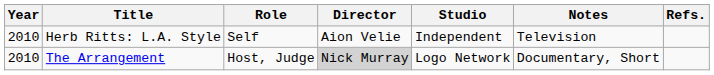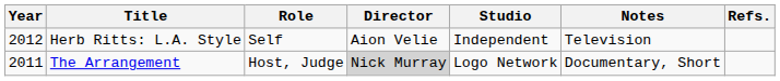 <table class="wikitable">
 <tr>
 <th>Year</th>
 <th>Title</th>
 <th>Role</th>
 <th>Director</th>
 <th>Studio</th>
 <th>Notes</th>
 <th>Refs.</th>
 </tr>
 <tr>
-<td>2010</td>
+<td>2012</td>
 <td>Herb Ritts: L.A. Style</td>
 <td>Self</td>
 <td>Aion Velie</td>
 <td>Independent</td>
 <td>Television</td>
 <td></td>
 </tr>
 <tr>
-<td>2010</td>
+<td>2011</td>
 <td><a href='#'>The Arrangement</a></td>
 <td>Host, Judge</td>
 <td style="background: lightgrey;">Nick Murray</td>
 <td>Logo Network</td>
 <td>Documentary, Short</td>
 <td></td>
 </tr>
 </table>
